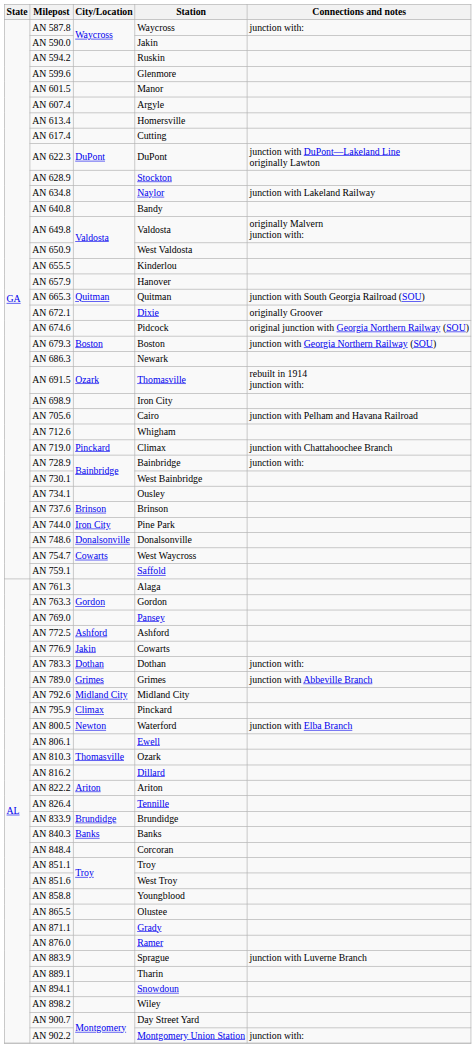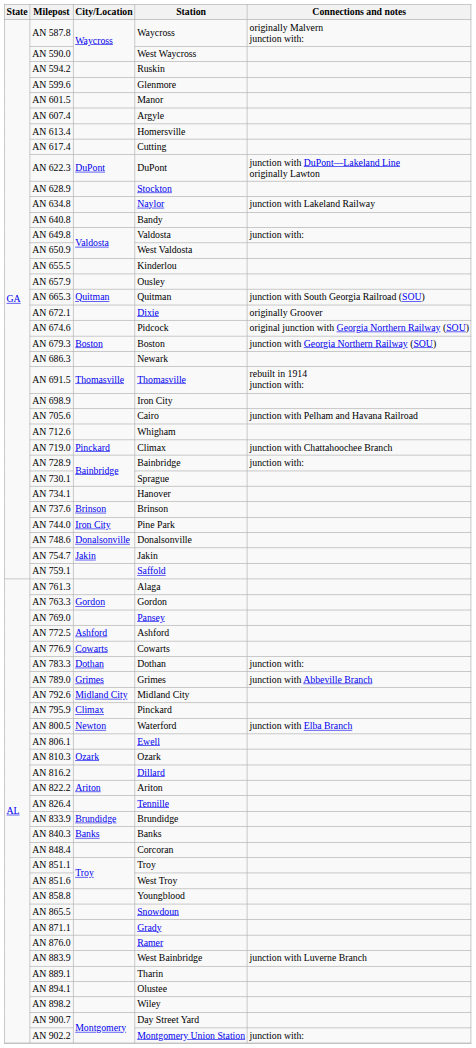 <table class="wikitable">
 <tr>
 <th>State</th>
 <th>Milepost</th>
 <th>City/Location</th>
 <th>Station</th>
 <th>Connections and notes</th>
 </tr>
 <tr>
 <td ! rowspan="34"><a href='#'>GA</a></td>
 <td>AN 587.8</td>
 <td ! rowspan="2"><a href='#'>Waycross</a></td>
 <td>Waycross</td>
-<td>junction with:<br></td>
+<td>originally Malvern<br>junction with:<br></td>
 </tr>
 <tr>
 <td>AN 590.0</td>
-<td>Jakin</td>
+<td>West Waycross</td>
 <td></td>
 </tr>
 <tr>
 <td>AN 594.2</td>
 <td></td>
 <td>Ruskin</td>
 <td></td>
 </tr>
 <tr>
 <td>AN 599.6</td>
 <td></td>
 <td>Glenmore</td>
 <td></td>
 </tr>
 <tr>
 <td>AN 601.5</td>
 <td></td>
 <td>Manor</td>
 <td></td>
 </tr>
 <tr>
 <td>AN 607.4</td>
 <td></td>
 <td>Argyle</td>
 <td></td>
 </tr>
 <tr>
 <td>AN 613.4</td>
 <td></td>
 <td>Homersville</td>
 <td></td>
 </tr>
 <tr>
 <td>AN 617.4</td>
 <td></td>
 <td>Cutting</td>
 <td></td>
 </tr>
 <tr>
 <td>AN 622.3</td>
 <td><a href='#'>DuPont</a></td>
 <td>DuPont</td>
 <td>junction with <a href='#'>DuPont—Lakeland Line</a><br>originally Lawton</td>
 </tr>
 <tr>
 <td>AN 628.9</td>
 <td></td>
 <td><a href='#'>Stockton</a></td>
 <td></td>
 </tr>
 <tr>
 <td>AN 634.8</td>
 <td></td>
 <td><a href='#'>Naylor</a></td>
 <td>junction with Lakeland Railway</td>
 </tr>
 <tr>
 <td>AN 640.8</td>
 <td></td>
 <td>Bandy</td>
 <td></td>
 </tr>
 <tr>
 <td>AN 649.8</td>
 <td ! rowspan="2"><a href='#'>Valdosta</a></td>
 <td>Valdosta</td>
-<td>originally Malvern<br>junction with:<br></td>
+<td>junction with:<br></td>
 </tr>
 <tr>
 <td>AN 650.9</td>
 <td>West Valdosta</td>
 <td></td>
 </tr>
 <tr>
 <td>AN 655.5</td>
 <td></td>
 <td>Kinderlou</td>
 <td></td>
 </tr>
 <tr>
 <td>AN 657.9</td>
 <td></td>
-<td>Hanover</td>
+<td>Ousley</td>
 <td></td>
 </tr>
 <tr>
 <td>AN 665.3</td>
 <td><a href='#'>Quitman</a></td>
 <td>Quitman</td>
 <td>junction with South Georgia Railroad (<a href='#'>SOU</a>)</td>
 </tr>
 <tr>
 <td>AN 672.1</td>
 <td></td>
 <td><a href='#'>Dixie</a></td>
 <td>originally Groover</td>
 </tr>
 <tr>
 <td>AN 674.6</td>
 <td></td>
 <td>Pidcock</td>
 <td>original junction with <a href='#'>Georgia Northern Railway</a> (<a href='#'>SOU</a>)</td>
 </tr>
 <tr>
 <td>AN 679.3</td>
 <td><a href='#'>Boston</a></td>
 <td>Boston</td>
 <td>junction with <a href='#'>Georgia Northern Railway</a> (<a href='#'>SOU</a>)</td>
 </tr>
 <tr>
 <td>AN 686.3</td>
 <td></td>
 <td>Newark</td>
 <td></td>
 </tr>
 <tr>
 <td>AN 691.5</td>
-<td><a href='#'>Ozark</a></td>
+<td><a href='#'>Thomasville</a></td>
 <td><a href='#'>Thomasville</a></td>
 <td>rebuilt in 1914<br>junction with:<br></td>
 </tr>
 <tr>
 <td>AN 698.9</td>
 <td></td>
 <td>Iron City</td>
 <td></td>
 </tr>
 <tr>
 <td>AN 705.6</td>
 <td></td>
 <td>Cairo</td>
 <td>junction with Pelham and Havana Railroad</td>
 </tr>
 <tr>
 <td>AN 712.6</td>
 <td></td>
 <td>Whigham</td>
 <td></td>
 </tr>
 <tr>
 <td>AN 719.0</td>
 <td><a href='#'>Pinckard</a></td>
 <td>Climax</td>
 <td>junction with Chattahoochee Branch</td>
 </tr>
 <tr>
 <td>AN 728.9</td>
 <td ! rowspan="2"><a href='#'>Bainbridge</a></td>
 <td>Bainbridge</td>
 <td>junction with:<br></td>
 </tr>
 <tr>
 <td>AN 730.1</td>
-<td>West Bainbridge</td>
+<td>Sprague</td>
 <td></td>
 </tr>
 <tr>
 <td>AN 734.1</td>
 <td></td>
-<td>Ousley</td>
+<td>Hanover</td>
 <td></td>
 </tr>
 <tr>
 <td>AN 737.6</td>
 <td><a href='#'>Brinson</a></td>
 <td>Brinson</td>
 <td></td>
 </tr>
 <tr>
 <td>AN 744.0</td>
 <td><a href='#'>Iron City</a></td>
 <td>Pine Park</td>
 <td></td>
 </tr>
 <tr>
 <td>AN 748.6</td>
 <td><a href='#'>Donalsonville</a></td>
 <td>Donalsonville</td>
 <td></td>
 </tr>
 <tr>
 <td>AN 754.7</td>
-<td><a href='#'>Cowarts</a></td>
-<td>West Waycross</td>
+<td><a href='#'>Jakin</a></td>
+<td>Jakin</td>
 <td></td>
 </tr>
 <tr>
 <td>AN 759.1</td>
 <td></td>
 <td><a href='#'>Saffold</a></td>
 <td></td>
 </tr>
 <tr>
 <td ! rowspan="30"><a href='#'>AL</a></td>
 <td>AN 761.3</td>
 <td></td>
 <td>Alaga</td>
 <td></td>
 </tr>
 <tr>
 <td>AN 763.3</td>
 <td><a href='#'>Gordon</a></td>
 <td>Gordon</td>
 <td></td>
 </tr>
 <tr>
 <td>AN 769.0</td>
 <td></td>
 <td><a href='#'>Pansey</a></td>
 <td></td>
 </tr>
 <tr>
 <td>AN 772.5</td>
 <td><a href='#'>Ashford</a></td>
 <td>Ashford</td>
 <td></td>
 </tr>
 <tr>
 <td>AN 776.9</td>
-<td><a href='#'>Jakin</a></td>
+<td><a href='#'>Cowarts</a></td>
 <td>Cowarts</td>
 <td></td>
 </tr>
 <tr>
 <td>AN 783.3</td>
 <td><a href='#'>Dothan</a></td>
 <td>Dothan</td>
 <td>junction with:</td>
 </tr>
 <tr>
 <td>AN 789.0</td>
 <td><a href='#'>Grimes</a></td>
 <td>Grimes</td>
 <td>junction with <a href='#'>Abbeville Branch</a></td>
 </tr>
 <tr>
 <td>AN 792.6</td>
 <td><a href='#'>Midland City</a></td>
 <td>Midland City</td>
 <td></td>
 </tr>
 <tr>
 <td>AN 795.9</td>
 <td><a href='#'>Climax</a></td>
 <td>Pinckard</td>
 <td></td>
 </tr>
 <tr>
 <td>AN 800.5</td>
 <td><a href='#'>Newton</a></td>
 <td>Waterford</td>
 <td>junction with <a href='#'>Elba Branch</a></td>
 </tr>
 <tr>
 <td>AN 806.1</td>
 <td></td>
 <td><a href='#'>Ewell</a></td>
 <td></td>
 </tr>
 <tr>
 <td>AN 810.3</td>
-<td><a href='#'>Thomasville</a></td>
+<td><a href='#'>Ozark</a></td>
 <td>Ozark</td>
 <td></td>
 </tr>
 <tr>
 <td>AN 816.2</td>
 <td></td>
 <td><a href='#'>Dillard</a></td>
 <td></td>
 </tr>
 <tr>
 <td>AN 822.2</td>
 <td><a href='#'>Ariton</a></td>
 <td>Ariton</td>
 <td></td>
 </tr>
 <tr>
 <td>AN 826.4</td>
 <td></td>
 <td><a href='#'>Tennille</a></td>
 <td></td>
 </tr>
 <tr>
 <td>AN 833.9</td>
 <td><a href='#'>Brundidge</a></td>
 <td>Brundidge</td>
 <td></td>
 </tr>
 <tr>
 <td>AN 840.3</td>
 <td><a href='#'>Banks</a></td>
 <td>Banks</td>
 <td></td>
 </tr>
 <tr>
 <td>AN 848.4</td>
 <td></td>
 <td>Corcoran</td>
 <td></td>
 </tr>
 <tr>
 <td>AN 851.1</td>
 <td ! rowspan="2"><a href='#'>Troy</a></td>
 <td>Troy</td>
 <td></td>
 </tr>
 <tr>
 <td>AN 851.6</td>
 <td>West Troy</td>
 <td></td>
 </tr>
 <tr>
 <td>AN 858.8</td>
 <td></td>
 <td>Youngblood</td>
 <td></td>
 </tr>
 <tr>
 <td>AN 865.5</td>
 <td></td>
-<td>Olustee</td>
+<td><a href='#'>Snowdoun</a></td>
 <td></td>
 </tr>
 <tr>
 <td>AN 871.1</td>
 <td></td>
 <td><a href='#'>Grady</a></td>
 <td></td>
 </tr>
 <tr>
 <td>AN 876.0</td>
 <td></td>
 <td><a href='#'>Ramer</a></td>
 <td></td>
 </tr>
 <tr>
 <td>AN 883.9</td>
 <td></td>
-<td>Sprague</td>
+<td>West Bainbridge</td>
 <td>junction with Luverne Branch</td>
 </tr>
 <tr>
 <td>AN 889.1</td>
 <td></td>
 <td>Tharin</td>
 <td></td>
 </tr>
 <tr>
 <td>AN 894.1</td>
 <td></td>
-<td><a href='#'>Snowdoun</a></td>
+<td>Olustee</td>
 <td></td>
 </tr>
 <tr>
 <td>AN 898.2</td>
 <td></td>
 <td>Wiley</td>
 <td></td>
 </tr>
 <tr>
 <td>AN 900.7</td>
 <td ! rowspan="2"><a href='#'>Montgomery</a></td>
 <td>Day Street Yard</td>
 <td></td>
 </tr>
 <tr>
 <td>AN 902.2</td>
 <td><a href='#'>Montgomery Union Station</a></td>
 <td>junction with:<br></td>
 </tr>
 <tr>
 </tr>
 </table>
